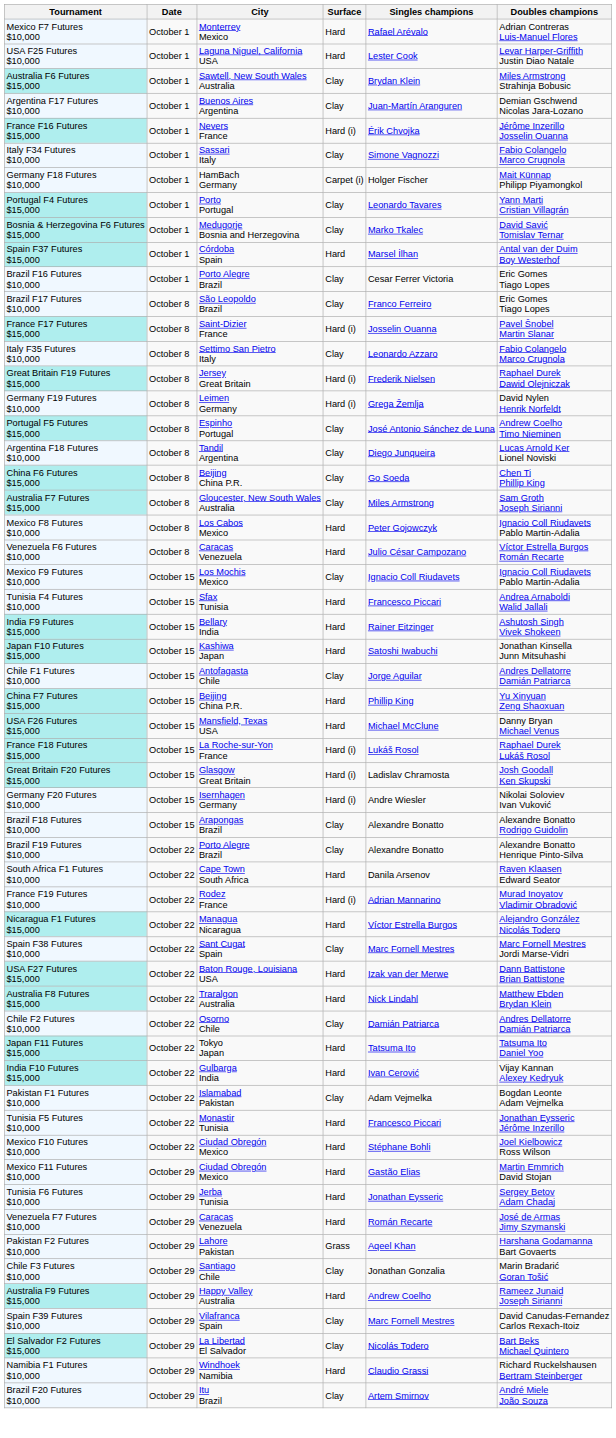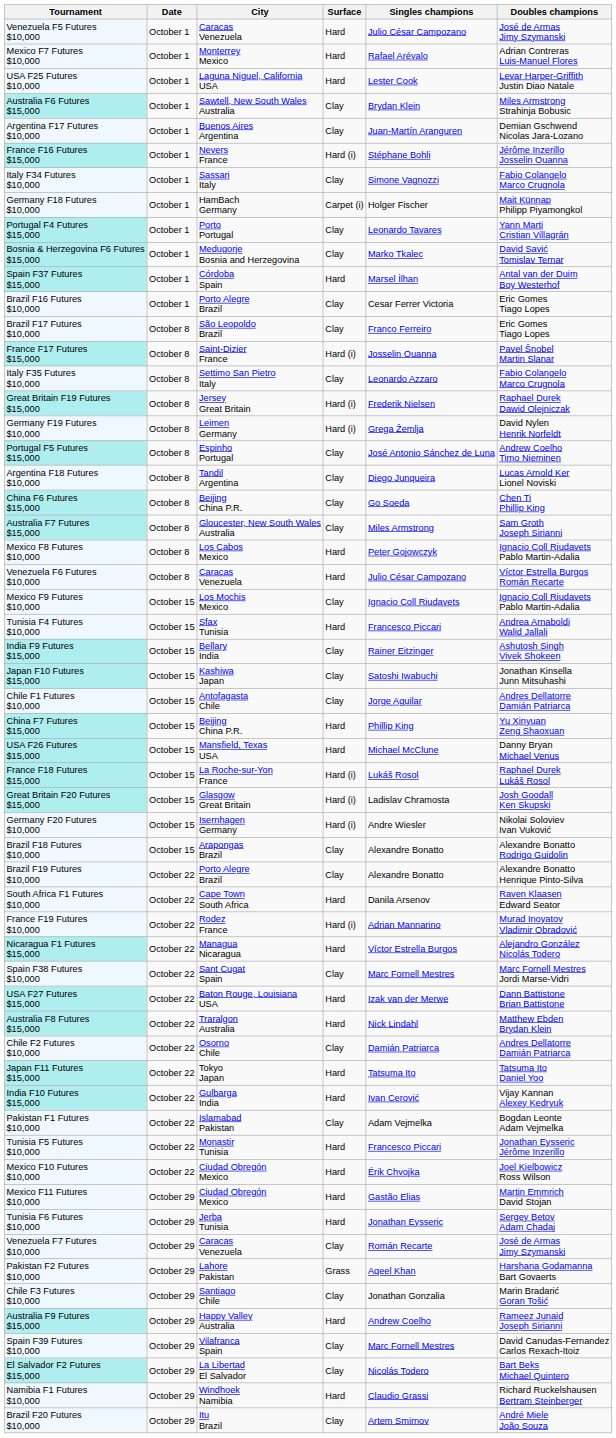 <table class="sortable wikitable" style="font-size:90%">
 <tr>
 <th>Tournament</th>
 <th>Date</th>
 <th>City</th>
 <th>Surface</th>
 <th>Singles champions</th>
 <th>Doubles champions</th>
+</tr>
+<tr>
+<td style="background:#f0f8ff;">Venezuela F5 Futures<br>$10,000</td>
+<td>October 1</td>
+<td><a href='#'>Caracas</a><br>Venezuela</td>
+<td>Hard</td>
+<td> <a href='#'>Julio César Campozano</a></td>
+<td> <a href='#'>José de Armas</a><br> <a href='#'>Jimy Szymanski</a></td>
 </tr>
 <tr>
 <td style="background:#f0f8ff;">Mexico F7 Futures<br>$10,000</td>
 <td>October 1</td>
 <td><a href='#'>Monterrey</a><br>Mexico</td>
 <td>Hard</td>
 <td> <a href='#'>Rafael Arévalo</a></td>
 <td> Adrian Contreras<br> <a href='#'>Luis-Manuel Flores</a></td>
 </tr>
 <tr>
 <td style="background:#f0f8ff;">USA F25 Futures<br>$10,000</td>
 <td>October 1</td>
 <td><a href='#'>Laguna Niguel, California</a><br>USA</td>
 <td>Hard</td>
 <td> <a href='#'>Lester Cook</a></td>
 <td> <a href='#'>Levar Harper-Griffith</a><br> Justin Diao Natale</td>
 </tr>
 <tr>
 <td style="background:#afeeee;">Australia F6 Futures<br>$15,000</td>
 <td>October 1</td>
 <td><a href='#'>Sawtell, New South Wales</a><br>Australia</td>
 <td>Clay</td>
 <td> <a href='#'>Brydan Klein</a></td>
 <td> <a href='#'>Miles Armstrong</a><br> Strahinja Bobusic</td>
 </tr>
 <tr>
 <td style="background:#f0f8ff;">Argentina F17 Futures<br>$10,000</td>
 <td>October 1</td>
 <td><a href='#'>Buenos Aires</a><br>Argentina</td>
 <td>Clay</td>
 <td> <a href='#'>Juan-Martín Aranguren</a></td>
 <td> Demian Gschwend<br> Nicolas Jara-Lozano</td>
 </tr>
 <tr>
 <td style="background:#afeeee;">France F16 Futures<br>$15,000</td>
 <td>October 1</td>
 <td><a href='#'>Nevers</a><br>France</td>
 <td>Hard (i)</td>
-<td> <a href='#'>Érik Chvojka</a></td>
+<td> <a href='#'>Stéphane Bohli</a></td>
 <td> <a href='#'>Jérôme Inzerillo</a><br> <a href='#'>Josselin Ouanna</a></td>
 </tr>
 <tr>
 <td style="background:#f0f8ff;">Italy F34 Futures<br>$10,000</td>
 <td>October 1</td>
 <td><a href='#'>Sassari</a><br>Italy</td>
 <td>Clay</td>
 <td> <a href='#'>Simone Vagnozzi</a></td>
 <td> <a href='#'>Fabio Colangelo</a><br> <a href='#'>Marco Crugnola</a></td>
 </tr>
 <tr>
 <td style="background:#f0f8ff;">Germany F18 Futures<br>$10,000</td>
 <td>October 1</td>
 <td>HamBach<br>Germany</td>
 <td>Carpet (i)</td>
 <td> Holger Fischer</td>
 <td> <a href='#'>Mait Künnap</a><br> Philipp Piyamongkol</td>
 </tr>
 <tr>
 <td style="background:#afeeee;">Portugal F4 Futures<br>$15,000</td>
 <td>October 1</td>
 <td><a href='#'>Porto</a><br>Portugal</td>
 <td>Clay</td>
 <td> <a href='#'>Leonardo Tavares</a></td>
 <td> <a href='#'>Yann Marti</a><br> <a href='#'>Cristian Villagrán</a></td>
 </tr>
 <tr>
 <td style="background:#afeeee;">Bosnia & Herzegovina F6 Futures<br>$15,000</td>
 <td>October 1</td>
 <td><a href='#'>Medugorje</a><br>Bosnia and Herzegovina</td>
 <td>Clay</td>
 <td> <a href='#'>Marko Tkalec</a></td>
 <td> <a href='#'>David Savić</a><br> <a href='#'>Tomislav Ternar</a></td>
 </tr>
 <tr>
 <td style="background:#afeeee;">Spain F37 Futures<br>$15,000</td>
 <td>October 1</td>
 <td><a href='#'>Córdoba</a><br>Spain</td>
 <td>Hard</td>
 <td> <a href='#'>Marsel İlhan</a></td>
 <td> <a href='#'>Antal van der Duim</a><br> <a href='#'>Boy Westerhof</a></td>
 </tr>
 <tr>
 <td style="background:#f0f8ff;">Brazil F16 Futures<br>$10,000</td>
 <td>October 1</td>
 <td><a href='#'>Porto Alegre</a><br>Brazil</td>
 <td>Clay</td>
 <td> Cesar Ferrer Victoria</td>
 <td> Eric Gomes<br> Tiago Lopes</td>
 </tr>
 <tr>
 <td style="background:#f0f8ff;">Brazil F17 Futures<br>$10,000</td>
 <td>October 8</td>
 <td><a href='#'>São Leopoldo</a><br>Brazil</td>
 <td>Clay</td>
 <td> <a href='#'>Franco Ferreiro</a></td>
 <td> Eric Gomes<br> Tiago Lopes</td>
 </tr>
 <tr>
 <td style="background:#afeeee;">France F17 Futures<br>$15,000</td>
 <td>October 8</td>
 <td><a href='#'>Saint-Dizier</a><br>France</td>
 <td>Hard (i)</td>
 <td> <a href='#'>Josselin Ouanna</a></td>
 <td> <a href='#'>Pavel Šnobel</a><br> <a href='#'>Martin Slanar</a></td>
 </tr>
 <tr>
 <td style="background:#f0f8ff;">Italy F35 Futures<br>$10,000</td>
 <td>October 8</td>
 <td><a href='#'>Settimo San Pietro</a><br>Italy</td>
 <td>Clay</td>
 <td> <a href='#'>Leonardo Azzaro</a></td>
 <td> <a href='#'>Fabio Colangelo</a><br> <a href='#'>Marco Crugnola</a></td>
 </tr>
 <tr>
 <td style="background:#afeeee;">Great Britain F19 Futures<br>$15,000</td>
 <td>October 8</td>
 <td><a href='#'>Jersey</a><br>Great Britain</td>
 <td>Hard (i)</td>
 <td> <a href='#'>Frederik Nielsen</a></td>
 <td> <a href='#'>Raphael Durek</a><br> <a href='#'>Dawid Olejniczak</a></td>
 </tr>
 <tr>
 <td style="background:#f0f8ff;">Germany F19 Futures<br>$10,000</td>
 <td>October 8</td>
 <td><a href='#'>Leimen</a><br>Germany</td>
 <td>Hard (i)</td>
 <td> <a href='#'>Grega Žemlja</a></td>
 <td> David Nylen<br> <a href='#'>Henrik Norfeldt</a></td>
 </tr>
 <tr>
 <td style="background:#afeeee;">Portugal F5 Futures<br>$15,000</td>
 <td>October 8</td>
 <td><a href='#'>Espinho</a><br>Portugal</td>
 <td>Clay</td>
 <td> <a href='#'>José Antonio Sánchez de Luna</a></td>
 <td> <a href='#'>Andrew Coelho</a><br> <a href='#'>Timo Nieminen</a></td>
 </tr>
 <tr>
 <td style="background:#f0f8ff;">Argentina F18 Futures<br>$10,000</td>
 <td>October 8</td>
 <td><a href='#'>Tandil</a><br>Argentina</td>
 <td>Clay</td>
 <td> <a href='#'>Diego Junqueira</a></td>
 <td> <a href='#'>Lucas Arnold Ker</a><br> Lionel Noviski</td>
 </tr>
 <tr>
 <td style="background:#afeeee;">China F6 Futures<br>$15,000</td>
 <td>October 8</td>
 <td><a href='#'>Beijing</a><br>China P.R.</td>
 <td>Clay</td>
 <td> <a href='#'>Go Soeda</a></td>
 <td> <a href='#'>Chen Ti</a><br> <a href='#'>Phillip King</a></td>
 </tr>
 <tr>
 <td style="background:#afeeee;">Australia F7 Futures<br>$15,000</td>
 <td>October 8</td>
 <td><a href='#'>Gloucester, New South Wales</a><br>Australia</td>
 <td>Clay</td>
 <td> <a href='#'>Miles Armstrong</a></td>
 <td> <a href='#'>Sam Groth</a><br> <a href='#'>Joseph Sirianni</a></td>
 </tr>
 <tr>
 <td style="background:#f0f8ff;">Mexico F8 Futures<br>$10,000</td>
 <td>October 8</td>
 <td><a href='#'>Los Cabos</a><br>Mexico</td>
 <td>Hard</td>
 <td> <a href='#'>Peter Gojowczyk</a></td>
 <td> <a href='#'>Ignacio Coll Riudavets</a><br> Pablo Martin-Adalia</td>
 </tr>
 <tr>
 <td style="background:#f0f8ff;">Venezuela F6 Futures<br>$10,000</td>
 <td>October 8</td>
 <td><a href='#'>Caracas</a><br>Venezuela</td>
 <td>Hard</td>
 <td> <a href='#'>Julio César Campozano</a></td>
 <td> <a href='#'>Víctor Estrella Burgos</a><br> <a href='#'>Román Recarte</a></td>
 </tr>
 <tr>
 <td style="background:#f0f8ff;">Mexico F9 Futures<br>$10,000</td>
 <td>October 15</td>
 <td><a href='#'>Los Mochis</a><br>Mexico</td>
 <td>Clay</td>
 <td> <a href='#'>Ignacio Coll Riudavets</a></td>
 <td> <a href='#'>Ignacio Coll Riudavets</a><br> Pablo Martin-Adalia</td>
 </tr>
 <tr>
 <td style="background:#f0f8ff;">Tunisia F4 Futures<br>$10,000</td>
 <td>October 15</td>
 <td><a href='#'>Sfax</a><br>Tunisia</td>
 <td>Hard</td>
 <td> <a href='#'>Francesco Piccari</a></td>
 <td> <a href='#'>Andrea Arnaboldi</a><br> <a href='#'>Walid Jallali</a></td>
 </tr>
 <tr>
 <td style="background:#afeeee;">India F9 Futures<br>$15,000</td>
 <td>October 15</td>
 <td><a href='#'>Bellary</a><br>India</td>
-<td>Hard</td>
+<td>Clay</td>
 <td> <a href='#'>Rainer Eitzinger</a></td>
 <td> <a href='#'>Ashutosh Singh</a><br> <a href='#'>Vivek Shokeen</a></td>
 </tr>
 <tr>
 <td style="background:#afeeee;">Japan F10 Futures<br>$15,000</td>
 <td>October 15</td>
 <td><a href='#'>Kashiwa</a><br>Japan</td>
-<td>Hard</td>
+<td>Clay</td>
 <td> <a href='#'>Satoshi Iwabuchi</a></td>
 <td> Jonathan Kinsella<br> Junn Mitsuhashi</td>
 </tr>
 <tr>
 <td style="background:#f0f8ff;">Chile F1 Futures<br>$10,000</td>
 <td>October 15</td>
 <td><a href='#'>Antofagasta</a><br>Chile</td>
 <td>Clay</td>
 <td> <a href='#'>Jorge Aguilar</a></td>
 <td> <a href='#'>Andres Dellatorre</a><br> <a href='#'>Damián Patriarca</a></td>
 </tr>
 <tr>
 <td style="background:#afeeee;">China F7 Futures<br>$15,000</td>
 <td>October 15</td>
 <td><a href='#'>Beijing</a><br>China P.R.</td>
 <td>Hard</td>
 <td> <a href='#'>Phillip King</a></td>
 <td> <a href='#'>Yu Xinyuan</a><br> <a href='#'>Zeng Shaoxuan</a></td>
 </tr>
 <tr>
 <td style="background:#afeeee;">USA F26 Futures<br>$15,000</td>
 <td>October 15</td>
 <td><a href='#'>Mansfield, Texas</a><br>USA</td>
 <td>Hard</td>
 <td> <a href='#'>Michael McClune</a></td>
 <td> Danny Bryan<br> <a href='#'>Michael Venus</a></td>
 </tr>
 <tr>
 <td style="background:#afeeee;">France F18 Futures<br>$15,000</td>
 <td>October 15</td>
 <td><a href='#'>La Roche-sur-Yon</a><br>France</td>
 <td>Hard (i)</td>
 <td> <a href='#'>Lukáš Rosol</a></td>
 <td> <a href='#'>Raphael Durek</a><br> <a href='#'>Lukáš Rosol</a></td>
 </tr>
 <tr>
 <td style="background:#afeeee;">Great Britain F20 Futures<br>$15,000</td>
 <td>October 15</td>
 <td><a href='#'>Glasgow</a><br>Great Britain</td>
 <td>Hard (i)</td>
 <td> Ladislav Chramosta</td>
 <td> <a href='#'>Josh Goodall</a><br> <a href='#'>Ken Skupski</a></td>
 </tr>
 <tr>
 <td style="background:#f0f8ff;">Germany F20 Futures<br>$10,000</td>
 <td>October 15</td>
 <td><a href='#'>Isernhagen</a><br>Germany</td>
 <td>Hard (i)</td>
 <td> Andre Wiesler</td>
 <td> Nikolai Soloviev<br> Ivan Vuković</td>
 </tr>
 <tr>
 <td style="background:#f0f8ff;">Brazil F18 Futures<br>$10,000</td>
 <td>October 15</td>
 <td><a href='#'>Arapongas</a><br>Brazil</td>
 <td>Clay</td>
 <td> Alexandre Bonatto</td>
 <td> Alexandre Bonatto<br> <a href='#'>Rodrigo Guidolin</a></td>
 </tr>
 <tr>
 <td style="background:#f0f8ff;">Brazil F19 Futures<br>$10,000</td>
 <td>October 22</td>
 <td><a href='#'>Porto Alegre</a><br>Brazil</td>
 <td>Clay</td>
 <td> Alexandre Bonatto</td>
 <td> Alexandre Bonatto<br> Henrique Pinto-Silva</td>
 </tr>
 <tr>
 <td style="background:#f0f8ff;">South Africa F1 Futures<br>$10,000</td>
 <td>October 22</td>
 <td><a href='#'>Cape Town</a><br>South Africa</td>
 <td>Hard</td>
 <td> Danila Arsenov</td>
 <td> <a href='#'>Raven Klaasen</a><br> Edward Seator</td>
 </tr>
 <tr>
 <td style="background:#f0f8ff;">France F19 Futures<br>$10,000</td>
 <td>October 22</td>
 <td><a href='#'>Rodez</a><br>France</td>
 <td>Hard (i)</td>
 <td> <a href='#'>Adrian Mannarino</a></td>
 <td> <a href='#'>Murad Inoyatov</a><br> <a href='#'>Vladimir Obradović</a></td>
 </tr>
 <tr>
 <td style="background:#afeeee;">Nicaragua F1 Futures<br>$15,000</td>
 <td>October 22</td>
 <td><a href='#'>Managua</a><br>Nicaragua</td>
 <td>Hard</td>
 <td> <a href='#'>Víctor Estrella Burgos</a></td>
 <td> <a href='#'>Alejandro González</a><br> <a href='#'>Nicolás Todero</a></td>
 </tr>
 <tr>
 <td style="background:#f0f8ff;">Spain F38 Futures<br>$10,000</td>
 <td>October 22</td>
 <td><a href='#'>Sant Cugat</a><br>Spain</td>
 <td>Clay</td>
 <td> <a href='#'>Marc Fornell Mestres</a></td>
 <td> <a href='#'>Marc Fornell Mestres</a><br> Jordi Marse-Vidri</td>
 </tr>
 <tr>
 <td style="background:#afeeee;">USA F27 Futures<br>$15,000</td>
 <td>October 22</td>
 <td><a href='#'>Baton Rouge, Louisiana</a><br>USA</td>
 <td>Hard</td>
 <td> <a href='#'>Izak van der Merwe</a></td>
 <td> <a href='#'>Dann Battistone</a><br> <a href='#'>Brian Battistone</a></td>
 </tr>
 <tr>
 <td style="background:#afeeee;">Australia F8 Futures<br>$15,000</td>
 <td>October 22</td>
 <td><a href='#'>Traralgon</a><br>Australia</td>
 <td>Hard</td>
 <td> <a href='#'>Nick Lindahl</a></td>
 <td> <a href='#'>Matthew Ebden</a><br> <a href='#'>Brydan Klein</a></td>
 </tr>
 <tr>
 <td style="background:#f0f8ff;">Chile F2 Futures<br>$10,000</td>
 <td>October 22</td>
 <td><a href='#'>Osorno</a><br>Chile</td>
 <td>Clay</td>
 <td> <a href='#'>Damián Patriarca</a></td>
 <td> <a href='#'>Andres Dellatorre</a><br> <a href='#'>Damián Patriarca</a></td>
 </tr>
 <tr>
 <td style="background:#afeeee;">Japan F11 Futures<br>$15,000</td>
 <td>October 22</td>
 <td>Tokyo<br>Japan</td>
 <td>Hard</td>
 <td> <a href='#'>Tatsuma Ito</a></td>
 <td> <a href='#'>Tatsuma Ito</a><br> <a href='#'>Daniel Yoo</a></td>
 </tr>
 <tr>
 <td style="background:#afeeee;">India F10 Futures<br>$15,000</td>
 <td>October 22</td>
 <td><a href='#'>Gulbarga</a><br>India</td>
 <td>Hard</td>
 <td> <a href='#'>Ivan Cerović</a></td>
 <td> Vijay Kannan<br> <a href='#'>Alexey Kedryuk</a></td>
 </tr>
 <tr>
 <td style="background:#f0f8ff;">Pakistan F1 Futures<br>$10,000</td>
 <td>October 22</td>
 <td><a href='#'>Islamabad</a><br>Pakistan</td>
 <td>Clay</td>
 <td> Adam Vejmelka</td>
 <td> Bogdan Leonte<br> Adam Vejmelka</td>
 </tr>
 <tr>
 <td style="background:#f0f8ff;">Tunisia F5 Futures<br>$10,000</td>
 <td>October 22</td>
 <td><a href='#'>Monastir</a><br>Tunisia</td>
 <td>Hard</td>
 <td> <a href='#'>Francesco Piccari</a></td>
 <td> <a href='#'>Jonathan Eysseric</a><br> <a href='#'>Jérôme Inzerillo</a></td>
 </tr>
 <tr>
 <td style="background:#f0f8ff;">Mexico F10 Futures<br>$10,000</td>
 <td>October 22</td>
 <td><a href='#'>Ciudad Obregón</a><br>Mexico</td>
 <td>Hard</td>
-<td> <a href='#'>Stéphane Bohli</a></td>
+<td> <a href='#'>Érik Chvojka</a></td>
 <td> <a href='#'>Joel Kielbowicz</a><br> Ross Wilson</td>
 </tr>
 <tr>
 <td style="background:#f0f8ff;">Mexico F11 Futures<br>$10,000</td>
 <td>October 29</td>
 <td><a href='#'>Ciudad Obregón</a><br>Mexico</td>
 <td>Hard</td>
 <td> <a href='#'>Gastão Elias</a></td>
 <td> <a href='#'>Martin Emmrich</a><br> David Stojan</td>
 </tr>
 <tr>
 <td style="background:#f0f8ff;">Tunisia F6 Futures<br>$10,000</td>
 <td>October 29</td>
 <td><a href='#'>Jerba</a><br>Tunisia</td>
 <td>Hard</td>
 <td> <a href='#'>Jonathan Eysseric</a></td>
 <td> <a href='#'>Sergey Betov</a><br> <a href='#'>Adam Chadaj</a></td>
 </tr>
 <tr>
 <td style="background:#f0f8ff;">Venezuela F7 Futures<br>$10,000</td>
 <td>October 29</td>
 <td><a href='#'>Caracas</a><br>Venezuela</td>
-<td>Hard</td>
+<td>Clay</td>
 <td> <a href='#'>Román Recarte</a></td>
 <td> <a href='#'>José de Armas</a><br> <a href='#'>Jimy Szymanski</a></td>
 </tr>
 <tr>
 <td style="background:#f0f8ff;">Pakistan F2 Futures<br>$10,000</td>
 <td>October 29</td>
 <td><a href='#'>Lahore</a><br>Pakistan</td>
 <td>Grass</td>
 <td> <a href='#'>Aqeel Khan</a></td>
 <td> <a href='#'>Harshana Godamanna</a><br> Bart Govaerts</td>
 </tr>
 <tr>
 <td style="background:#f0f8ff;">Chile F3 Futures<br>$10,000</td>
 <td>October 29</td>
 <td><a href='#'>Santiago</a><br>Chile</td>
 <td>Clay</td>
 <td> Jonathan Gonzalia</td>
 <td> Marin Bradarić<br> <a href='#'>Goran Tošić</a></td>
 </tr>
 <tr>
 <td style="background:#afeeee;">Australia F9 Futures<br>$15,000</td>
 <td>October 29</td>
 <td><a href='#'>Happy Valley</a><br>Australia</td>
 <td>Hard</td>
 <td> <a href='#'>Andrew Coelho</a></td>
 <td> <a href='#'>Rameez Junaid</a><br> <a href='#'>Joseph Sirianni</a></td>
 </tr>
 <tr>
 <td style="background:#f0f8ff;">Spain F39 Futures<br>$10,000</td>
 <td>October 29</td>
 <td><a href='#'>Vilafranca</a><br>Spain</td>
 <td>Clay</td>
 <td> <a href='#'>Marc Fornell Mestres</a></td>
 <td> David Canudas-Fernandez<br> Carlos Rexach-Itoiz</td>
 </tr>
 <tr>
 <td style="background:#afeeee;">El Salvador F2 Futures<br>$15,000</td>
 <td>October 29</td>
 <td><a href='#'>La Libertad</a><br>El Salvador</td>
 <td>Clay</td>
 <td> <a href='#'>Nicolás Todero</a></td>
 <td> <a href='#'>Bart Beks</a><br> <a href='#'>Michael Quintero</a></td>
 </tr>
 <tr>
 <td style="background:#f0f8ff;">Namibia F1 Futures<br>$10,000</td>
 <td>October 29</td>
 <td><a href='#'>Windhoek</a><br>Namibia</td>
 <td>Hard</td>
 <td> <a href='#'>Claudio Grassi</a></td>
 <td> Richard Ruckelshausen<br> <a href='#'>Bertram Steinberger</a></td>
 </tr>
 <tr>
 <td style="background:#f0f8ff;">Brazil F20 Futures<br>$10,000</td>
 <td>October 29</td>
 <td><a href='#'>Itu</a><br>Brazil</td>
 <td>Clay</td>
 <td> <a href='#'>Artem Smirnov</a></td>
 <td> <a href='#'>André Miele</a><br> <a href='#'>João Souza</a></td>
 </tr>
 </table>
